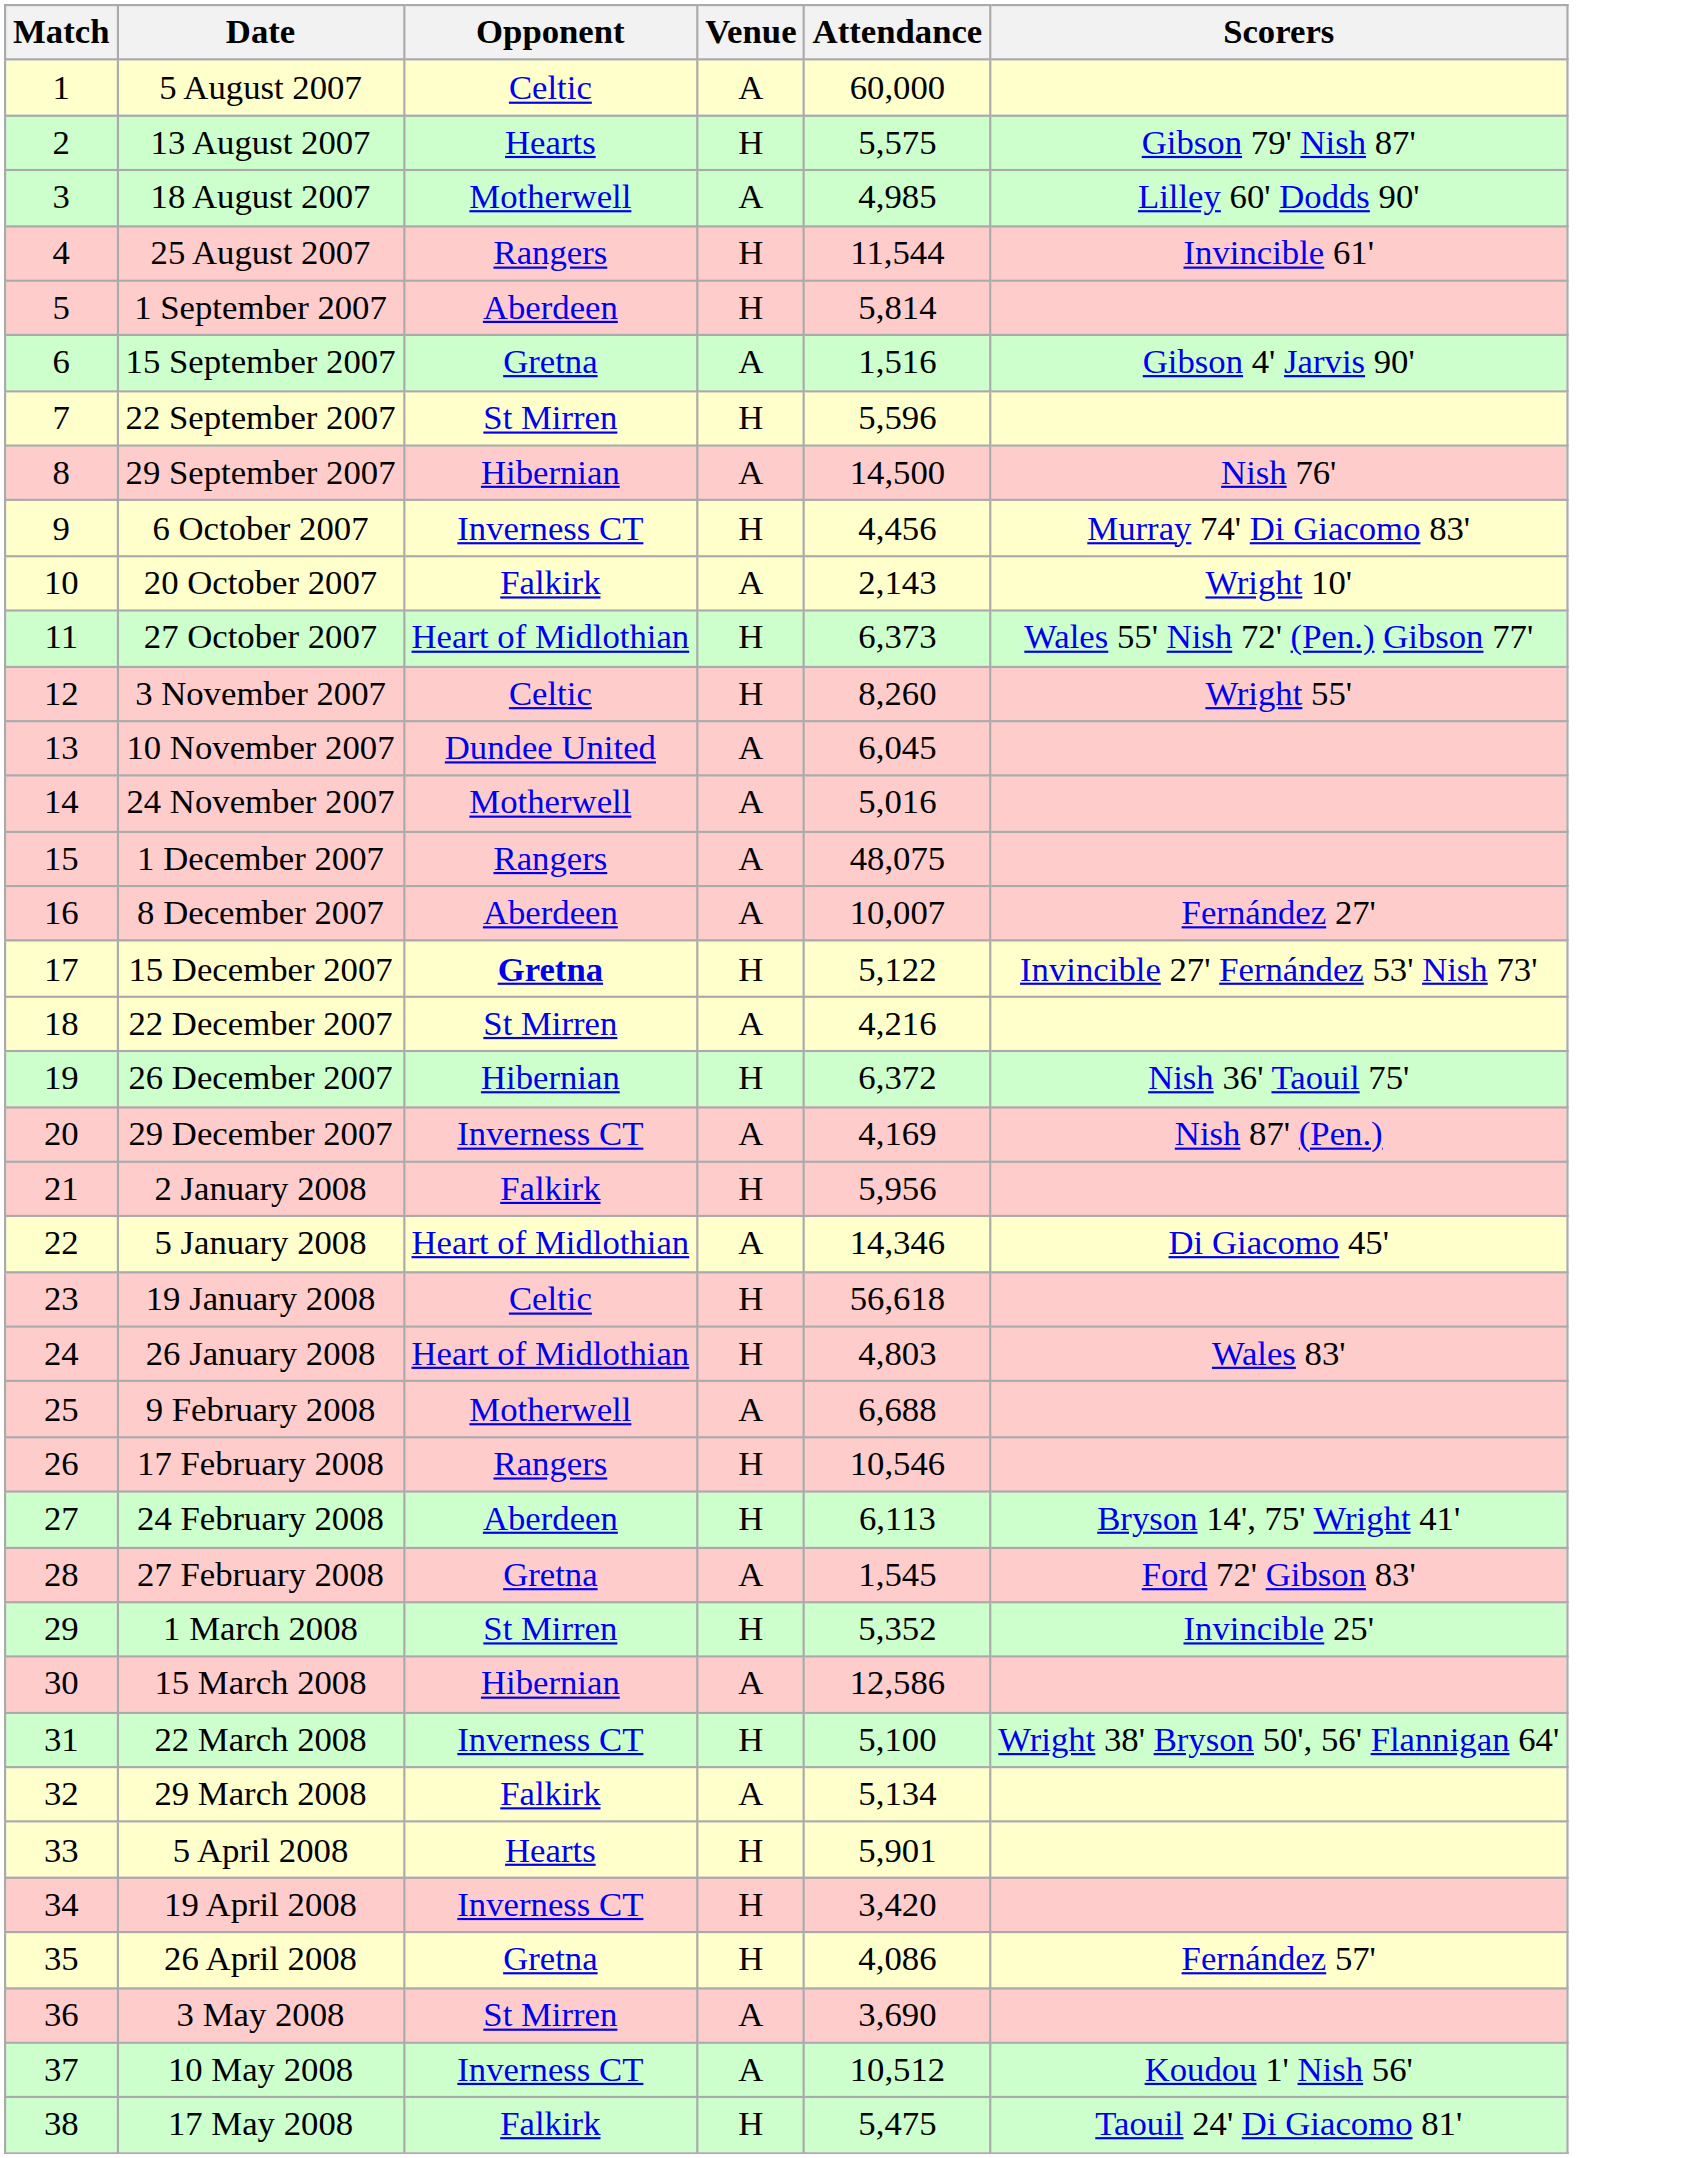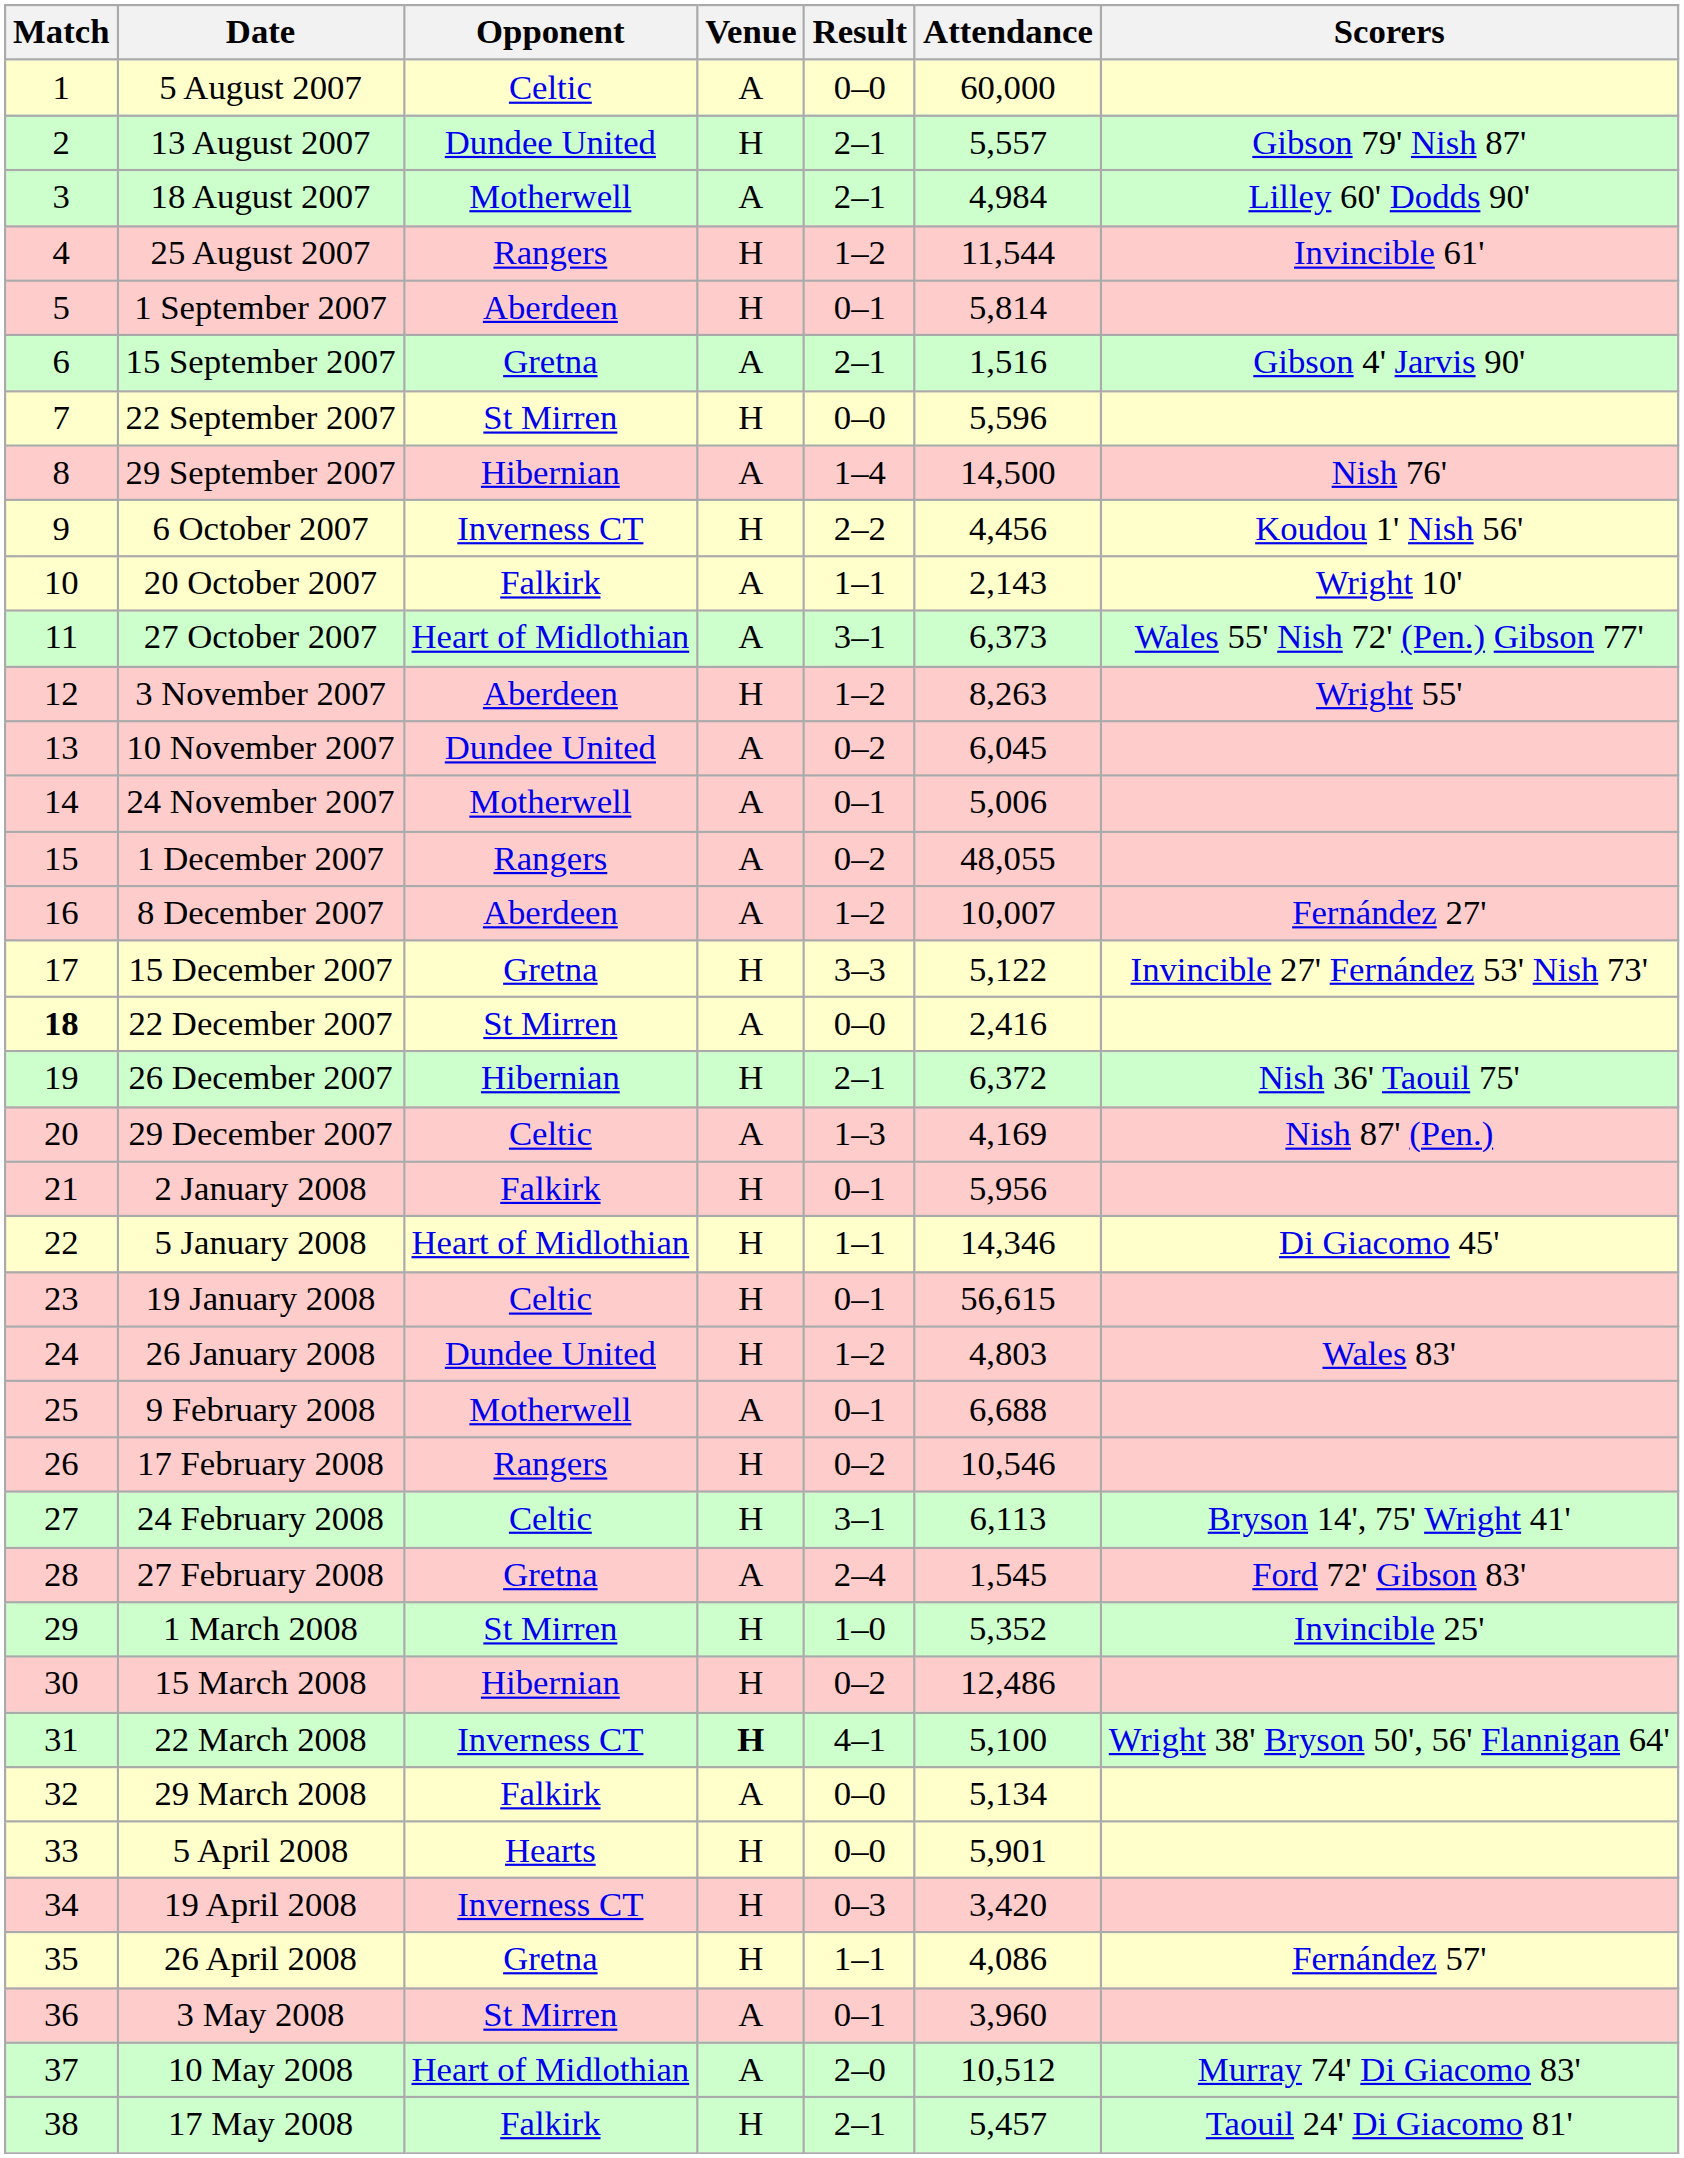 <table class="wikitable" style="font-size:100%; text-align:center">
 <tr>
 <th>Match</th>
 <th>Date</th>
 <th>Opponent</th>
 <th>Venue</th>
+<th>Result</th>
 <th>Attendance</th>
 <th>Scorers</th>
 </tr>
 <tr style="background: #FFFFCC;">
 <td>1</td>
 <td>5 August 2007</td>
 <td><a href='#'>Celtic</a></td>
 <td>A</td>
+<td>0–0</td>
 <td>60,000</td>
 <td></td>
 </tr>
 <tr style="background: #CCFFCC;">
 <td>2</td>
 <td>13 August 2007</td>
-<td><a href='#'>Hearts</a></td>
+<td><a href='#'>Dundee United</a></td>
 <td>H</td>
-<td>5,575</td>
+<td>2–1</td>
+<td>5,557</td>
 <td><a href='#'>Gibson</a> 79' <a href='#'>Nish</a> 87'</td>
 </tr>
 <tr style="background: #CCFFCC;">
 <td>3</td>
 <td>18 August 2007</td>
 <td><a href='#'>Motherwell</a></td>
 <td>A</td>
-<td>4,985</td>
+<td>2–1</td>
+<td>4,984</td>
 <td><a href='#'>Lilley</a> 60' <a href='#'>Dodds</a> 90'</td>
 </tr>
 <tr style="background: #FFCCCC;">
 <td>4</td>
 <td>25 August 2007</td>
 <td><a href='#'>Rangers</a></td>
 <td>H</td>
+<td>1–2</td>
 <td>11,544</td>
 <td><a href='#'>Invincible</a> 61'</td>
 </tr>
 <tr style="background: #FFCCCC;">
 <td>5</td>
 <td>1 September 2007</td>
 <td><a href='#'>Aberdeen</a></td>
 <td>H</td>
+<td>0–1</td>
 <td>5,814</td>
 <td></td>
 </tr>
 <tr style="background: #CCFFCC;">
 <td>6</td>
 <td>15 September 2007</td>
 <td><a href='#'>Gretna</a></td>
 <td>A</td>
+<td>2–1</td>
 <td>1,516</td>
 <td><a href='#'>Gibson</a> 4' <a href='#'>Jarvis</a> 90'</td>
 </tr>
 <tr style="background: #FFFFCC;">
 <td>7</td>
 <td>22 September 2007</td>
 <td><a href='#'>St Mirren</a></td>
 <td>H</td>
+<td>0–0</td>
 <td>5,596</td>
 <td></td>
 </tr>
 <tr style="background: #FFCCCC;">
 <td>8</td>
 <td>29 September 2007</td>
 <td><a href='#'>Hibernian</a></td>
 <td>A</td>
+<td>1–4</td>
 <td>14,500</td>
 <td><a href='#'>Nish</a> 76'</td>
 </tr>
 <tr style="background: #FFFFCC;">
 <td>9</td>
 <td>6 October 2007</td>
 <td><a href='#'>Inverness CT</a></td>
 <td>H</td>
+<td>2–2</td>
 <td>4,456</td>
-<td><a href='#'>Murray</a> 74' <a href='#'>Di Giacomo</a> 83'</td>
+<td><a href='#'>Koudou</a> 1' <a href='#'>Nish</a> 56'</td>
 </tr>
 <tr style="background: #FFFFCC;">
 <td>10</td>
 <td>20 October 2007</td>
 <td><a href='#'>Falkirk</a></td>
 <td>A</td>
+<td>1–1</td>
 <td>2,143</td>
 <td><a href='#'>Wright</a> 10'</td>
 </tr>
 <tr style="background: #CCFFCC;">
 <td>11</td>
 <td>27 October 2007</td>
 <td><a href='#'>Heart of Midlothian</a></td>
-<td>H</td>
+<td>A</td>
+<td>3–1</td>
 <td>6,373</td>
 <td><a href='#'>Wales</a> 55' <a href='#'>Nish</a> 72' <a href='#'>(Pen.)</a> <a href='#'>Gibson</a> 77'</td>
 </tr>
 <tr style="background: #FFCCCC;">
 <td>12</td>
 <td>3 November 2007</td>
-<td><a href='#'>Celtic</a></td>
+<td><a href='#'>Aberdeen</a></td>
 <td>H</td>
-<td>8,260</td>
+<td>1–2</td>
+<td>8,263</td>
 <td><a href='#'>Wright</a> 55'</td>
 </tr>
 <tr style="background: #FFCCCC;">
 <td>13</td>
 <td>10 November 2007</td>
 <td><a href='#'>Dundee United</a></td>
 <td>A</td>
+<td>0–2</td>
 <td>6,045</td>
 <td></td>
 </tr>
 <tr style="background: #FFCCCC;">
 <td>14</td>
 <td>24 November 2007</td>
 <td><a href='#'>Motherwell</a></td>
 <td>A</td>
-<td>5,016</td>
+<td>0–1</td>
+<td>5,006</td>
 <td></td>
 </tr>
 <tr style="background: #FFCCCC;">
 <td>15</td>
 <td>1 December 2007</td>
 <td><a href='#'>Rangers</a></td>
 <td>A</td>
-<td>48,075</td>
+<td>0–2</td>
+<td>48,055</td>
 <td></td>
 </tr>
 <tr style="background: #FFCCCC;">
 <td>16</td>
 <td>8 December 2007</td>
 <td><a href='#'>Aberdeen</a></td>
 <td>A</td>
+<td>1–2</td>
 <td>10,007</td>
 <td><a href='#'>Fernández</a> 27'</td>
 </tr>
 <tr style="background: #FFFFCC;">
 <td>17</td>
 <td>15 December 2007</td>
-<td><strong><a href='#'>Gretna</a></strong></td>
+<td><a href='#'>Gretna</a></td>
 <td>H</td>
+<td>3–3</td>
 <td>5,122</td>
 <td><a href='#'>Invincible</a> 27' <a href='#'>Fernández</a> 53' <a href='#'>Nish</a> 73'</td>
 </tr>
 <tr style="background: #FFFFCC;">
-<td>18</td>
+<td><strong>18</strong></td>
 <td>22 December 2007</td>
 <td><a href='#'>St Mirren</a></td>
 <td>A</td>
-<td>4,216</td>
+<td>0–0</td>
+<td>2,416</td>
 <td></td>
 </tr>
 <tr style="background: #CCFFCC;">
 <td>19</td>
 <td>26 December 2007</td>
 <td><a href='#'>Hibernian</a></td>
 <td>H</td>
+<td>2–1</td>
 <td>6,372</td>
 <td><a href='#'>Nish</a> 36' <a href='#'>Taouil</a> 75'</td>
 </tr>
 <tr style="background: #FFCCCC;">
 <td>20</td>
 <td>29 December 2007</td>
-<td><a href='#'>Inverness CT</a></td>
+<td><a href='#'>Celtic</a></td>
 <td>A</td>
+<td>1–3</td>
 <td>4,169</td>
 <td><a href='#'>Nish</a> 87' <a href='#'>(Pen.)</a></td>
 </tr>
 <tr style="background: #FFCCCC;">
 <td>21</td>
 <td>2 January 2008</td>
 <td><a href='#'>Falkirk</a></td>
 <td>H</td>
+<td>0–1</td>
 <td>5,956</td>
 <td></td>
 </tr>
 <tr style="background: #FFFFCC;">
 <td>22</td>
 <td>5 January 2008</td>
 <td><a href='#'>Heart of Midlothian</a></td>
-<td>A</td>
+<td>H</td>
+<td>1–1</td>
 <td>14,346</td>
 <td><a href='#'>Di Giacomo</a> 45'</td>
 </tr>
 <tr style="background: #FFCCCC;">
 <td>23</td>
 <td>19 January 2008</td>
 <td><a href='#'>Celtic</a></td>
 <td>H</td>
-<td>56,618</td>
+<td>0–1</td>
+<td>56,615</td>
 <td></td>
 </tr>
 <tr style="background: #FFCCCC;">
 <td>24</td>
 <td>26 January 2008</td>
-<td><a href='#'>Heart of Midlothian</a></td>
+<td><a href='#'>Dundee United</a></td>
 <td>H</td>
+<td>1–2</td>
 <td>4,803</td>
 <td><a href='#'>Wales</a> 83'</td>
 </tr>
 <tr style="background: #FFCCCC;">
 <td>25</td>
 <td>9 February 2008</td>
 <td><a href='#'>Motherwell</a></td>
 <td>A</td>
+<td>0–1</td>
 <td>6,688</td>
 <td></td>
 </tr>
 <tr style="background: #FFCCCC;">
 <td>26</td>
 <td>17 February 2008</td>
 <td><a href='#'>Rangers</a></td>
 <td>H</td>
+<td>0–2</td>
 <td>10,546</td>
 <td></td>
 </tr>
 <tr style="background: #CCFFCC;">
 <td>27</td>
 <td>24 February 2008</td>
-<td><a href='#'>Aberdeen</a></td>
+<td><a href='#'>Celtic</a></td>
 <td>H</td>
+<td>3–1</td>
 <td>6,113</td>
 <td><a href='#'>Bryson</a> 14', 75' <a href='#'>Wright</a> 41'</td>
 </tr>
 <tr style="background: #FFCCCC;">
 <td>28</td>
 <td>27 February 2008</td>
 <td><a href='#'>Gretna</a></td>
 <td>A</td>
+<td>2–4</td>
 <td>1,545</td>
 <td><a href='#'>Ford</a> 72' <a href='#'>Gibson</a> 83'</td>
 </tr>
 <tr style="background: #CCFFCC;">
 <td>29</td>
 <td>1 March 2008</td>
 <td><a href='#'>St Mirren</a></td>
 <td>H</td>
+<td>1–0</td>
 <td>5,352</td>
 <td><a href='#'>Invincible</a> 25'</td>
 </tr>
 <tr style="background: #FFCCCC;">
 <td>30</td>
 <td>15 March 2008</td>
 <td><a href='#'>Hibernian</a></td>
-<td>A</td>
-<td>12,586</td>
+<td>H</td>
+<td>0–2</td>
+<td>12,486</td>
 <td></td>
 </tr>
 <tr style="background: #CCFFCC;">
 <td>31</td>
 <td>22 March 2008</td>
 <td><a href='#'>Inverness CT</a></td>
-<td>H</td>
+<td><strong>H</strong></td>
+<td>4–1</td>
 <td>5,100</td>
 <td><a href='#'>Wright</a> 38' <a href='#'>Bryson</a> 50', 56' <a href='#'>Flannigan</a> 64'</td>
 </tr>
 <tr style="background: #FFFFCC;">
 <td>32</td>
 <td>29 March 2008</td>
 <td><a href='#'>Falkirk</a></td>
 <td>A</td>
+<td>0–0</td>
 <td>5,134</td>
 <td></td>
 </tr>
 <tr style="background: #FFFFCC;">
 <td>33</td>
 <td>5 April 2008</td>
 <td><a href='#'>Hearts</a></td>
 <td>H</td>
+<td>0–0</td>
 <td>5,901</td>
 <td></td>
 </tr>
 <tr style="background: #FFCCCC;">
 <td>34</td>
 <td>19 April 2008</td>
 <td><a href='#'>Inverness CT</a></td>
 <td>H</td>
+<td>0–3</td>
 <td>3,420</td>
 <td></td>
 </tr>
 <tr style="background: #FFFFCC;">
 <td>35</td>
 <td>26 April 2008</td>
 <td><a href='#'>Gretna</a></td>
 <td>H</td>
+<td>1–1</td>
 <td>4,086</td>
 <td><a href='#'>Fernández</a> 57'</td>
 </tr>
 <tr style="background: #FFCCCC;">
 <td>36</td>
 <td>3 May 2008</td>
 <td><a href='#'>St Mirren</a></td>
 <td>A</td>
-<td>3,690</td>
+<td>0–1</td>
+<td>3,960</td>
 <td></td>
 </tr>
 <tr style="background: #CCFFCC;">
 <td>37</td>
 <td>10 May 2008</td>
-<td><a href='#'>Inverness CT</a></td>
+<td><a href='#'>Heart of Midlothian</a></td>
 <td>A</td>
+<td>2–0</td>
 <td>10,512</td>
-<td><a href='#'>Koudou</a> 1' <a href='#'>Nish</a> 56'</td>
+<td><a href='#'>Murray</a> 74' <a href='#'>Di Giacomo</a> 83'</td>
 </tr>
 <tr style="background: #CCFFCC;">
 <td>38</td>
 <td>17 May 2008</td>
 <td><a href='#'>Falkirk</a></td>
 <td>H</td>
-<td>5,475</td>
+<td>2–1</td>
+<td>5,457</td>
 <td><a href='#'>Taouil</a> 24' <a href='#'>Di Giacomo</a> 81'</td>
 </tr>
 </table>
